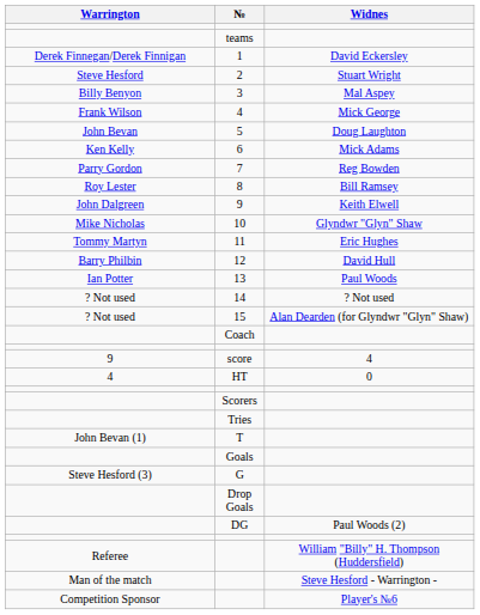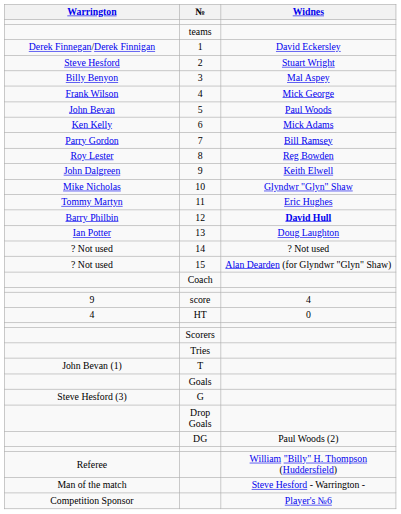 <table class="wikitable" style="text-align:center;">
 <tr>
 <th width=280 abbr=winner><a href='#'>Warrington</a></th>
 <th width=60 abbr="Number">№</th>
 <th width=280 abbr=runner-up><a href='#'>Widnes</a></th>
 </tr>
 <tr>
 <td></td>
 <td></td>
 <td></td>
 </tr>
 <tr>
 <td></td>
 <td>teams</td>
 <td></td>
 </tr>
 <tr>
 <td><a href='#'>Derek Finnegan</a>/<a href='#'>Derek Finnigan</a></td>
 <td>1</td>
 <td><a href='#'>David Eckersley</a></td>
 </tr>
 <tr>
 <td><a href='#'>Steve Hesford</a></td>
 <td>2</td>
 <td><a href='#'>Stuart Wright</a></td>
 </tr>
 <tr>
 <td><a href='#'>Billy Benyon</a></td>
 <td>3</td>
 <td><a href='#'>Mal Aspey</a></td>
 </tr>
 <tr>
 <td><a href='#'>Frank Wilson</a></td>
 <td>4</td>
 <td><a href='#'>Mick George</a></td>
 </tr>
 <tr>
 <td><a href='#'>John Bevan</a></td>
 <td>5</td>
-<td><a href='#'>Doug Laughton</a></td>
+<td><a href='#'>Paul Woods</a></td>
 </tr>
 <tr>
 <td><a href='#'>Ken Kelly</a></td>
 <td>6</td>
 <td><a href='#'>Mick Adams</a></td>
 </tr>
 <tr>
 <td><a href='#'>Parry Gordon</a></td>
 <td>7</td>
-<td><a href='#'>Reg Bowden</a></td>
+<td><a href='#'>Bill Ramsey</a></td>
 </tr>
 <tr>
 <td><a href='#'>Roy Lester</a></td>
 <td>8</td>
-<td><a href='#'>Bill Ramsey</a></td>
+<td><a href='#'>Reg Bowden</a></td>
 </tr>
 <tr>
 <td><a href='#'>John Dalgreen</a></td>
 <td>9</td>
 <td><a href='#'>Keith Elwell</a></td>
 </tr>
 <tr>
 <td><a href='#'>Mike Nicholas</a></td>
 <td>10</td>
 <td><a href='#'>Glyndwr "Glyn" Shaw</a></td>
 </tr>
 <tr>
 <td><a href='#'>Tommy Martyn</a></td>
 <td>11</td>
 <td><a href='#'>Eric Hughes</a></td>
 </tr>
 <tr>
 <td><a href='#'>Barry Philbin</a></td>
 <td>12</td>
-<td><a href='#'>David Hull</a></td>
+<td><strong><a href='#'>David Hull</a></strong></td>
 </tr>
 <tr>
 <td><a href='#'>Ian Potter</a></td>
 <td>13</td>
-<td><a href='#'>Paul Woods</a></td>
+<td><a href='#'>Doug Laughton</a></td>
 </tr>
 <tr>
 <td>? Not used</td>
 <td>14</td>
 <td>? Not used</td>
 </tr>
 <tr>
 <td>? Not used</td>
 <td>15</td>
 <td><a href='#'>Alan Dearden</a> (for Glyndwr "Glyn" Shaw)</td>
 </tr>
 <tr>
 <td></td>
 <td>Coach</td>
 <td></td>
 </tr>
 <tr>
 <td></td>
 <td></td>
 <td></td>
 </tr>
 <tr>
 <td>9</td>
 <td>score</td>
 <td>4</td>
 </tr>
 <tr>
 <td>4</td>
 <td>HT</td>
 <td>0</td>
 </tr>
 <tr>
 <td></td>
 <td></td>
 <td></td>
 </tr>
 <tr>
 <td></td>
 <td>Scorers</td>
 <td></td>
 </tr>
 <tr>
 <td></td>
 <td>Tries</td>
 <td></td>
 </tr>
 <tr>
 <td>John Bevan (1)</td>
 <td>T</td>
 <td></td>
 </tr>
 <tr>
 <td></td>
 <td>Goals</td>
 <td></td>
 </tr>
 <tr>
 <td>Steve Hesford (3)</td>
 <td>G</td>
 <td></td>
 </tr>
 <tr>
 <td></td>
 <td>Drop Goals</td>
 <td></td>
 </tr>
 <tr>
 <td></td>
 <td>DG</td>
 <td>Paul Woods (2)</td>
 </tr>
 <tr>
 <td></td>
 <td></td>
 <td></td>
 </tr>
 <tr>
 <td>Referee</td>
 <td></td>
 <td><a href='#'>William</a> <a href='#'>"Billy" H. Thompson</a> (<a href='#'>Huddersfield</a>)</td>
 </tr>
 <tr>
 <td>Man of the match</td>
 <td></td>
 <td><a href='#'>Steve Hesford</a> - Warrington - </td>
 </tr>
 <tr>
 <td>Competition Sponsor</td>
 <td></td>
 <td><a href='#'>Player's №6</a></td>
 </tr>
 </table>
